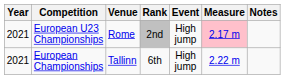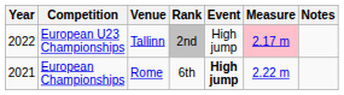 <table class="wikitable" width=55% style="font-size:90%; text-align:center;">
 <tr>
 <th>Year</th>
 <th>Competition</th>
 <th>Venue</th>
 <th>Rank</th>
 <th>Event</th>
 <th>Measure</th>
 <th>Notes</th>
 </tr>
 <tr>
-<td>2021</td>
+<td>2022</td>
 <td align=left><a href='#'>European U23 Championships</a></td>
-<td align=left> <a href='#'>Rome</a></td>
+<td align=left> <a href='#'>Tallinn</a></td>
 <td bgcolor=silver>2nd</td>
 <td>High jump</td>
 <td style="background: pink;"><a href='#'>2.17 m</a></td>
 <td></td>
 </tr>
 <tr>
 <td>2021</td>
 <td align=left><a href='#'>European Championships</a></td>
-<td align=left> <a href='#'>Tallinn</a></td>
+<td align=left> <a href='#'>Rome</a></td>
 <td>6th</td>
-<td>High jump</td>
+<td><strong>High jump</strong></td>
 <td><a href='#'>2.22 m</a></td>
 <td></td>
 </tr>
 </table>
